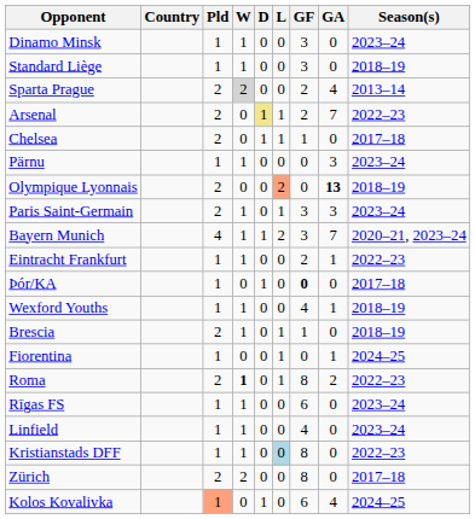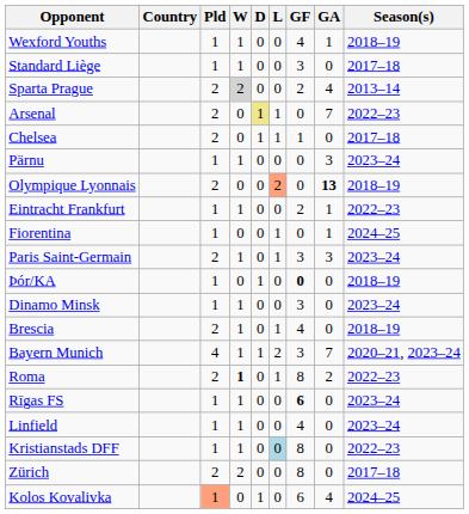 <table class="wikitable sortable" style="text-align:center">
 <tr>
 <th>Opponent</th>
 <th>Country</th>
 <th>Pld</th>
 <th>W</th>
 <th>D</th>
 <th>L</th>
 <th>GF</th>
 <th>GA</th>
 <th>Season(s)</th>
 </tr>
 <tr>
-<td align=left><a href='#'>Dinamo Minsk</a></td>
+<td align=left><a href='#'>Wexford Youths</a></td>
 <td align=left></td>
 <td>1</td>
 <td>1</td>
 <td>0</td>
 <td>0</td>
-<td>3</td>
-<td>0</td>
-<td align=left><a href='#'>2023–24</a></td>
+<td>4</td>
+<td>1</td>
+<td align=left><a href='#'>2018–19</a></td>
 </tr>
 <tr>
 <td align=left><a href='#'>Standard Liège</a></td>
 <td align=left></td>
 <td>1</td>
 <td>1</td>
 <td>0</td>
 <td>0</td>
 <td>3</td>
 <td>0</td>
-<td align=left><a href='#'>2018–19</a></td>
+<td align=left><a href='#'>2017–18</a></td>
 </tr>
 <tr>
 <td align=left><a href='#'>Sparta Prague</a></td>
 <td align=left></td>
 <td>2</td>
 <td style="background: lightgrey;">2</td>
 <td>0</td>
 <td>0</td>
 <td>2</td>
 <td>4</td>
 <td align=left><a href='#'>2013–14</a></td>
 </tr>
 <tr>
 <td align=left><a href='#'>Arsenal</a></td>
 <td align=left></td>
 <td>2</td>
 <td>0</td>
 <td style="background: khaki;">1</td>
 <td>1</td>
-<td>2</td>
+<td>0</td>
 <td>7</td>
 <td align=left><a href='#'>2022–23</a></td>
 </tr>
 <tr>
 <td align=left><a href='#'>Chelsea</a></td>
 <td align=left></td>
 <td>2</td>
 <td>0</td>
 <td>1</td>
 <td>1</td>
 <td>1</td>
 <td>0</td>
 <td align=left><a href='#'>2017–18</a></td>
 </tr>
 <tr>
 <td align=left><a href='#'>Pärnu</a></td>
 <td align=left></td>
 <td>1</td>
 <td>1</td>
 <td>0</td>
 <td>0</td>
 <td>0</td>
 <td>3</td>
 <td align=left><a href='#'>2023–24</a></td>
 </tr>
 <tr>
 <td align=left><a href='#'>Olympique Lyonnais</a></td>
 <td align=left></td>
 <td>2</td>
 <td>0</td>
 <td>0</td>
 <td style="background: lightsalmon;">2</td>
 <td>0</td>
 <td><strong>13</strong></td>
 <td align=left><a href='#'>2018–19</a></td>
 </tr>
 <tr>
+<td align=left><a href='#'>Eintracht Frankfurt</a></td>
+<td align=left></td>
+<td>1</td>
+<td>1</td>
+<td>0</td>
+<td>0</td>
+<td>2</td>
+<td>1</td>
+<td align=left><a href='#'>2022–23</a></td>
+</tr>
+<tr>
+<td align=left><a href='#'>Fiorentina</a></td>
+<td align=left></td>
+<td>1</td>
+<td>0</td>
+<td>0</td>
+<td>1</td>
+<td>0</td>
+<td>1</td>
+<td align="left"><a href='#'>2024–25</a></td>
+</tr>
+<tr>
 <td align=left><a href='#'>Paris Saint-Germain</a></td>
 <td align=left></td>
 <td>2</td>
 <td>1</td>
 <td>0</td>
 <td>1</td>
 <td>3</td>
 <td>3</td>
 <td align=left><a href='#'>2023–24</a></td>
 </tr>
 <tr>
+<td align=left><a href='#'>Þór/KA</a></td>
+<td align=left></td>
+<td>1</td>
+<td>0</td>
+<td>1</td>
+<td>0</td>
+<td><strong>0</strong></td>
+<td>0</td>
+<td align=left><a href='#'>2018–19</a></td>
+</tr>
+<tr>
+<td align=left><a href='#'>Dinamo Minsk</a></td>
+<td align=left></td>
+<td>1</td>
+<td>1</td>
+<td>0</td>
+<td>0</td>
+<td>3</td>
+<td>0</td>
+<td align=left><a href='#'>2023–24</a></td>
+</tr>
+<tr>
+<td align=left><a href='#'>Brescia</a></td>
+<td align=left></td>
+<td>2</td>
+<td>1</td>
+<td>0</td>
+<td>1</td>
+<td>4</td>
+<td>0</td>
+<td align=left><a href='#'>2018–19</a></td>
+</tr>
+<tr>
 <td align=left><a href='#'>Bayern Munich</a></td>
 <td align=left></td>
 <td>4</td>
 <td>1</td>
 <td>1</td>
 <td>2</td>
 <td>3</td>
 <td>7</td>
 <td align=left><a href='#'>2020–21</a>, <a href='#'>2023–24</a></td>
-</tr>
-<tr>
-<td align=left><a href='#'>Eintracht Frankfurt</a></td>
-<td align=left></td>
-<td>1</td>
-<td>1</td>
-<td>0</td>
-<td>0</td>
-<td>2</td>
-<td>1</td>
-<td align=left><a href='#'>2022–23</a></td>
-</tr>
-<tr>
-<td align=left><a href='#'>Þór/KA</a></td>
-<td align=left></td>
-<td>1</td>
-<td>0</td>
-<td>1</td>
-<td>0</td>
-<td><strong>0</strong></td>
-<td>0</td>
-<td align=left><a href='#'>2017–18</a></td>
-</tr>
-<tr>
-<td align=left><a href='#'>Wexford Youths</a></td>
-<td align=left></td>
-<td>1</td>
-<td>1</td>
-<td>0</td>
-<td>0</td>
-<td>4</td>
-<td>1</td>
-<td align=left><a href='#'>2018–19</a></td>
-</tr>
-<tr>
-<td align=left><a href='#'>Brescia</a></td>
-<td align=left></td>
-<td>2</td>
-<td>1</td>
-<td>0</td>
-<td>1</td>
-<td>1</td>
-<td>0</td>
-<td align=left><a href='#'>2018–19</a></td>
-</tr>
-<tr>
-<td align=left><a href='#'>Fiorentina</a></td>
-<td align=left></td>
-<td>1</td>
-<td>0</td>
-<td>0</td>
-<td>1</td>
-<td>0</td>
-<td>1</td>
-<td align="left"><a href='#'>2024–25</a></td>
 </tr>
 <tr>
 <td align=left><a href='#'>Roma</a></td>
 <td align=left></td>
 <td>2</td>
 <td><strong>1</strong></td>
 <td>0</td>
 <td>1</td>
 <td>8</td>
 <td>2</td>
 <td align=left><a href='#'>2022–23</a></td>
 </tr>
 <tr>
 <td align=left><a href='#'>Rīgas FS</a></td>
 <td align=left></td>
 <td>1</td>
 <td>1</td>
 <td>0</td>
 <td>0</td>
-<td>6</td>
+<td><strong>6</strong></td>
 <td>0</td>
 <td align=left><a href='#'>2023–24</a></td>
 </tr>
 <tr>
 <td align=left><a href='#'>Linfield</a></td>
 <td align=left></td>
 <td>1</td>
 <td>1</td>
 <td>0</td>
 <td>0</td>
 <td>4</td>
 <td>0</td>
 <td align=left><a href='#'>2023–24</a></td>
 </tr>
 <tr>
 <td align=left><a href='#'>Kristianstads DFF</a></td>
 <td align=left></td>
 <td>1</td>
 <td>1</td>
 <td>0</td>
 <td style="background: lightblue;">0</td>
 <td>8</td>
 <td>0</td>
 <td align=left><a href='#'>2022–23</a></td>
 </tr>
 <tr>
 <td align=left><a href='#'>Zürich</a></td>
 <td align=left></td>
 <td>2</td>
 <td>2</td>
 <td>0</td>
 <td>0</td>
 <td>8</td>
 <td>0</td>
 <td align=left><a href='#'>2017–18</a></td>
 </tr>
 <tr>
 <td align=left><a href='#'>Kolos Kovalivka</a></td>
 <td align=left></td>
 <td style="background: lightsalmon;">1</td>
 <td>0</td>
 <td>1</td>
 <td>0</td>
 <td>6</td>
 <td>4</td>
 <td align=left><a href='#'>2024–25</a></td>
 </tr>
 </table>
